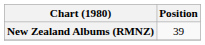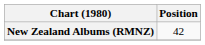 <table class="wikitable plainrowheaders" style="text-align:center">
 <tr>
 <th scope="col">Chart (1980)</th>
 <th scope="col">Position</th>
 </tr>
 <tr>
 <th scope="row">New Zealand Albums (RMNZ)</th>
-<td>39</td>
+<td>42</td>
 </tr>
 <tr>
 </tr>
 </table>
